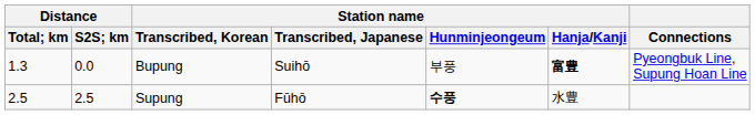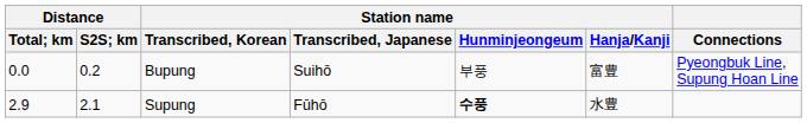 <table class="wikitable" style="font-size:90%;">
 <tr>
 <th colspan="2">Distance</th>
 <th colspan="4">Station name</th>
 <th colspan="3"></th>
 </tr>
 <tr>
 <th>Total; km</th>
 <th>S2S; km</th>
 <th>Transcribed, Korean</th>
 <th>Transcribed, Japanese</th>
 <th><a href='#'>Hunminjeongeum</a></th>
 <th><a href='#'>Hanja</a>/<a href='#'>Kanji</a></th>
 <th>Connections</th>
 </tr>
 <tr>
-<td>1.3</td>
 <td>0.0</td>
+<td>0.2</td>
 <td>Bupung</td>
 <td>Suihō</td>
 <td>부풍</td>
-<td><strong>富豊</strong></td>
+<td>富豊</td>
 <td><a href='#'>Pyeongbuk Line</a>,<br><a href='#'>Supung Hoan Line</a></td>
 </tr>
 <tr>
-<td>2.5</td>
-<td>2.5</td>
+<td>2.9</td>
+<td>2.1</td>
 <td>Supung</td>
 <td>Fūhō</td>
 <td><strong>수풍</strong></td>
 <td>水豊</td>
 <td></td>
 </tr>
 </table>
